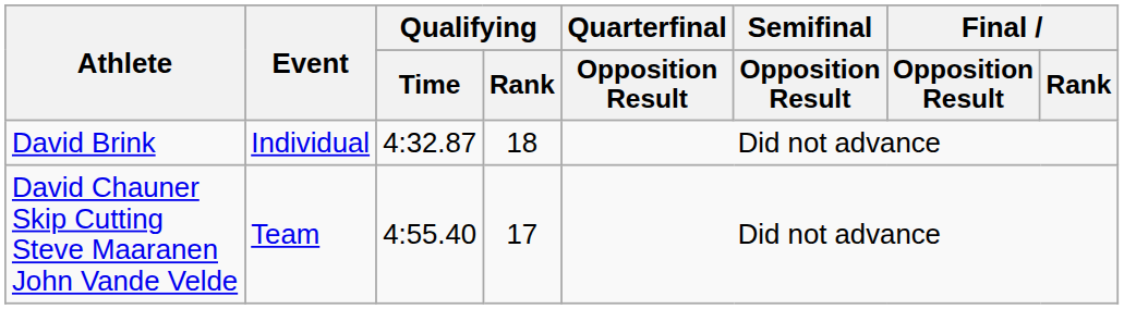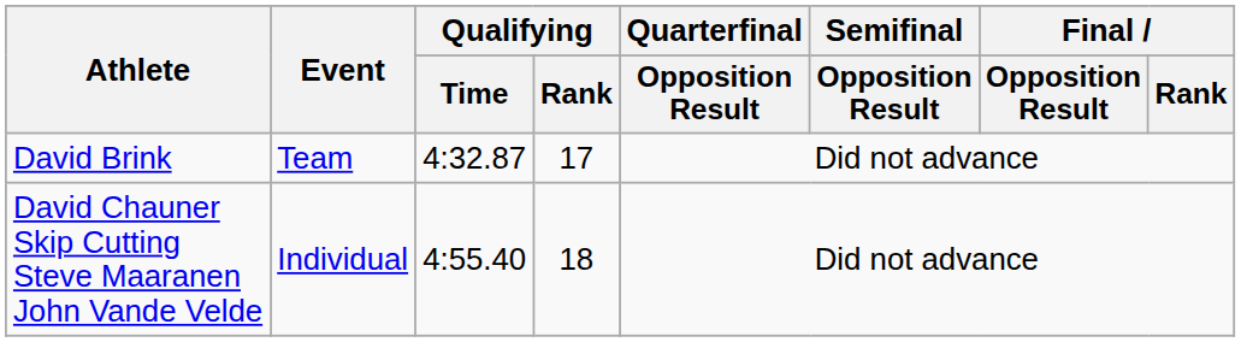 <table class=wikitable style=font-size:90%;text-align:center>
 <tr>
 <th rowspan=2>Athlete</th>
 <th rowspan=2>Event</th>
 <th colspan=2>Qualifying</th>
 <th>Quarterfinal</th>
 <th>Semifinal</th>
 <th colspan=2>Final / </th>
 </tr>
 <tr style=font-size:95%>
 <th>Time</th>
 <th>Rank</th>
 <th>Opposition<br>Result</th>
 <th>Opposition<br>Result</th>
 <th>Opposition<br>Result</th>
 <th>Rank</th>
 </tr>
 <tr>
 <td align=left><a href='#'>David Brink</a></td>
-<td align=left><a href='#'>Individual</a></td>
+<td align=left><a href='#'>Team</a></td>
 <td>4:32.87</td>
-<td>18</td>
+<td>17</td>
 <td colspan=4>Did not advance</td>
 </tr>
 <tr>
 <td align=left><a href='#'>David Chauner</a><br><a href='#'>Skip Cutting</a><br><a href='#'>Steve Maaranen</a><br><a href='#'>John Vande Velde</a></td>
-<td align=left><a href='#'>Team</a></td>
+<td align=left><a href='#'>Individual</a></td>
 <td>4:55.40</td>
-<td>17</td>
+<td>18</td>
 <td colspan=4>Did not advance</td>
 </tr>
 </table>
